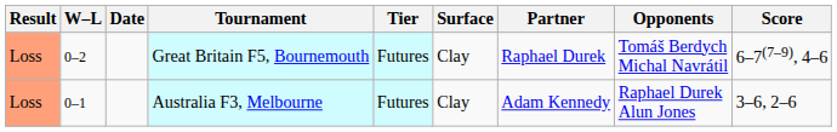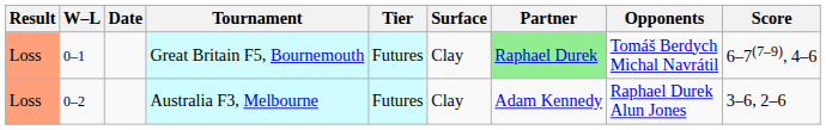 <table class="sortable wikitable">
 <tr>
 <th>Result</th>
 <th class="unsortable">W–L</th>
 <th>Date</th>
 <th>Tournament</th>
 <th>Tier</th>
 <th>Surface</th>
 <th>Partner</th>
 <th>Opponents</th>
 <th class="unsortable">Score</th>
 </tr>
 <tr>
 <td bgcolor=FFA07A>Loss</td>
-<td><small>0–2</small></td>
+<td><small>0–1</small></td>
 <td></td>
 <td style="background:#cffcff;">Great Britain F5, <a href='#'>Bournemouth</a></td>
 <td style="background:#cffcff;">Futures</td>
 <td>Clay</td>
-<td> <a href='#'>Raphael Durek</a></td>
+<td style="background: lightgreen;"> <a href='#'>Raphael Durek</a></td>
 <td> <a href='#'>Tomáš Berdych</a> <br>  <a href='#'>Michal Navrátil</a></td>
 <td>6–7<sup>(7–9)</sup>, 4–6</td>
 </tr>
 <tr>
 <td bgcolor=FFA07A>Loss</td>
-<td><small>0–1</small></td>
+<td><small>0–2</small></td>
 <td></td>
 <td style="background:#cffcff;">Australia F3, <a href='#'>Melbourne</a></td>
 <td style="background:#cffcff;">Futures</td>
 <td>Clay</td>
 <td> <a href='#'>Adam Kennedy</a></td>
 <td> <a href='#'>Raphael Durek</a> <br>  <a href='#'>Alun Jones</a></td>
 <td>3–6, 2–6</td>
 </tr>
 </table>
